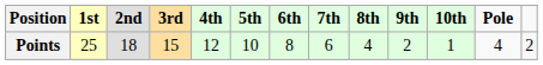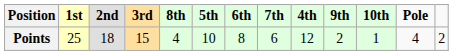 <table class="wikitable" style="font-size:85%; text-align:center">
 <tr>
 <th>Position</th>
 <td style="background:#ffffbf;"> <strong>1st</strong> </td>
 <td style="background:#dfdfdf;"> <strong>2nd</strong> </td>
 <td style="background:#ffdf9f;"> <strong>3rd</strong> </td>
-<td style="background:#dfffdf;"> <strong>4th</strong> </td>
+<td style="background:#dfffdf;"> <strong>8th</strong> </td>
 <td style="background:#dfffdf;"> <strong>5th</strong> </td>
 <td style="background:#dfffdf;"> <strong>6th</strong> </td>
 <td style="background:#dfffdf;"> <strong>7th</strong> </td>
-<td style="background:#dfffdf;"> <strong>8th</strong> </td>
+<td style="background:#dfffdf;"> <strong>4th</strong> </td>
 <td style="background:#dfffdf;"> <strong>9th</strong> </td>
 <td style="background:#dfffdf;"> <strong>10th</strong> </td>
 <td> <strong>Pole</strong> </td>
 <td>  </td>
 </tr>
 <tr>
 <th>Points</th>
 <td style="background:#ffffbf;">25</td>
 <td style="background:#dfdfdf;">18</td>
 <td style="background:#ffdf9f;">15</td>
-<td style="background:#dfffdf;">12</td>
+<td style="background:#dfffdf;">4</td>
 <td style="background:#dfffdf;">10</td>
 <td style="background:#dfffdf;">8</td>
 <td style="background:#dfffdf;">6</td>
-<td style="background:#dfffdf;">4</td>
+<td style="background:#dfffdf;">12</td>
 <td style="background:#dfffdf;">2</td>
 <td style="background:#dfffdf;">1</td>
 <td>4</td>
 <td>2</td>
 </tr>
 </table>
